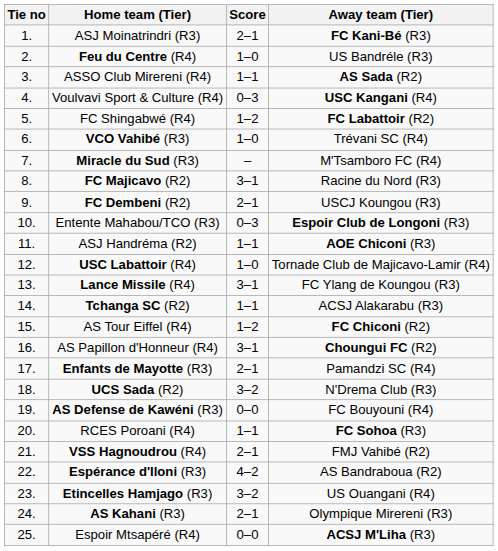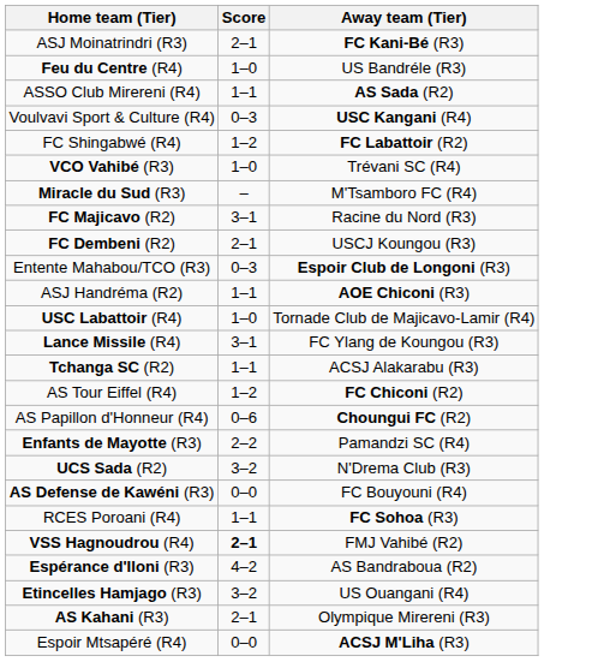 <table class="wikitable" style="text-align: center">
 <tr>
-<th>Tie no</th>
 <th>Home team (Tier)</th>
 <th>Score</th>
 <th>Away team (Tier)</th>
 </tr>
 <tr>
-<td>1.</td>
 <td> ASJ Moinatrindri (R3)</td>
 <td>2–1</td>
 <td><strong>FC Kani-Bé</strong> (R3) </td>
 </tr>
 <tr>
-<td>2.</td>
 <td> <strong>Feu du Centre</strong> (R4)</td>
 <td>1–0</td>
 <td>US Bandréle (R3) </td>
 </tr>
 <tr>
-<td>3.</td>
 <td> ASSO Club Mirereni (R4)</td>
 <td>1–1 </td>
 <td><strong>AS Sada</strong> (R2) </td>
 </tr>
 <tr>
-<td>4.</td>
 <td> Voulvavi Sport & Culture (R4)</td>
 <td>0–3</td>
 <td><strong>USC Kangani</strong> (R4) </td>
 </tr>
 <tr>
-<td>5.</td>
 <td> FC Shingabwé (R4)</td>
 <td>1–2</td>
 <td><strong>FC Labattoir</strong> (R2) </td>
 </tr>
 <tr>
-<td>6.</td>
 <td> <strong>VCO Vahibé</strong> (R3)</td>
 <td>1–0</td>
 <td>Trévani SC (R4) </td>
 </tr>
 <tr>
-<td>7.</td>
 <td> <strong>Miracle du Sud</strong> (R3)</td>
 <td>–</td>
 <td>M'Tsamboro FC (R4) </td>
 </tr>
 <tr>
-<td>8.</td>
 <td> <strong>FC Majicavo</strong> (R2)</td>
 <td>3–1</td>
 <td>Racine du Nord (R3) </td>
 </tr>
 <tr>
-<td>9.</td>
 <td> <strong>FC Dembeni</strong> (R2)</td>
 <td>2–1</td>
 <td>USCJ Koungou (R3) </td>
 </tr>
 <tr>
-<td>10.</td>
 <td> Entente Mahabou/TCO (R3)</td>
 <td>0–3</td>
 <td><strong>Espoir Club de Longoni</strong> (R3) </td>
 </tr>
 <tr>
-<td>11.</td>
 <td> ASJ Handréma (R2)</td>
 <td>1–1 </td>
 <td><strong>AOE Chiconi</strong> (R3) </td>
 </tr>
 <tr>
-<td>12.</td>
 <td> <strong>USC Labattoir</strong> (R4)</td>
 <td>1–0</td>
 <td>Tornade Club de Majicavo-Lamir (R4) </td>
 </tr>
 <tr>
-<td>13.</td>
 <td> <strong>Lance Missile</strong> (R4)</td>
 <td>3–1</td>
 <td>FC Ylang de Koungou (R3) </td>
 </tr>
 <tr>
-<td>14.</td>
 <td> <strong>Tchanga SC</strong> (R2)</td>
 <td>1–1 </td>
 <td>ACSJ Alakarabu (R3) </td>
 </tr>
 <tr>
-<td>15.</td>
 <td> AS Tour Eiffel (R4)</td>
 <td>1–2</td>
 <td><strong>FC Chiconi</strong> (R2) </td>
 </tr>
 <tr>
-<td>16.</td>
 <td> AS Papillon d'Honneur (R4)</td>
-<td>3–1</td>
+<td>0–6</td>
 <td><strong>Choungui FC</strong> (R2) </td>
 </tr>
 <tr>
-<td>17.</td>
 <td> <strong>Enfants de Mayotte</strong> (R3)</td>
-<td>2–1</td>
+<td>2–2 </td>
 <td>Pamandzi SC (R4) </td>
 </tr>
 <tr>
-<td>18.</td>
 <td> <strong>UCS Sada</strong> (R2)</td>
 <td>3–2</td>
 <td>N'Drema Club (R3) </td>
 </tr>
 <tr>
-<td>19.</td>
 <td> <strong>AS Defense de Kawéni</strong> (R3)</td>
 <td>0–0 </td>
 <td>FC Bouyouni (R4) </td>
 </tr>
 <tr>
-<td>20.</td>
 <td> RCES Poroani (R4)</td>
 <td>1–1 </td>
 <td><strong>FC Sohoa</strong> (R3) </td>
 </tr>
 <tr>
-<td>21.</td>
 <td> <strong>VSS Hagnoudrou</strong> (R4)</td>
-<td>2–1</td>
+<td><strong>2–1</strong></td>
 <td>FMJ Vahibé (R2) </td>
 </tr>
 <tr>
-<td>22.</td>
 <td> <strong>Espérance d'Iloni</strong> (R3)</td>
 <td>4–2</td>
 <td>AS Bandraboua (R2) </td>
 </tr>
 <tr>
-<td>23.</td>
 <td> <strong>Etincelles Hamjago</strong> (R3)</td>
 <td>3–2</td>
 <td>US Ouangani (R4) </td>
 </tr>
 <tr>
-<td>24.</td>
 <td> <strong>AS Kahani</strong> (R3)</td>
 <td>2–1</td>
 <td>Olympique Mirereni (R3) </td>
 </tr>
 <tr>
-<td>25.</td>
 <td> Espoir Mtsapéré (R4)</td>
 <td>0–0 </td>
 <td><strong>ACSJ M'Liha</strong> (R3) </td>
 </tr>
 </table>
